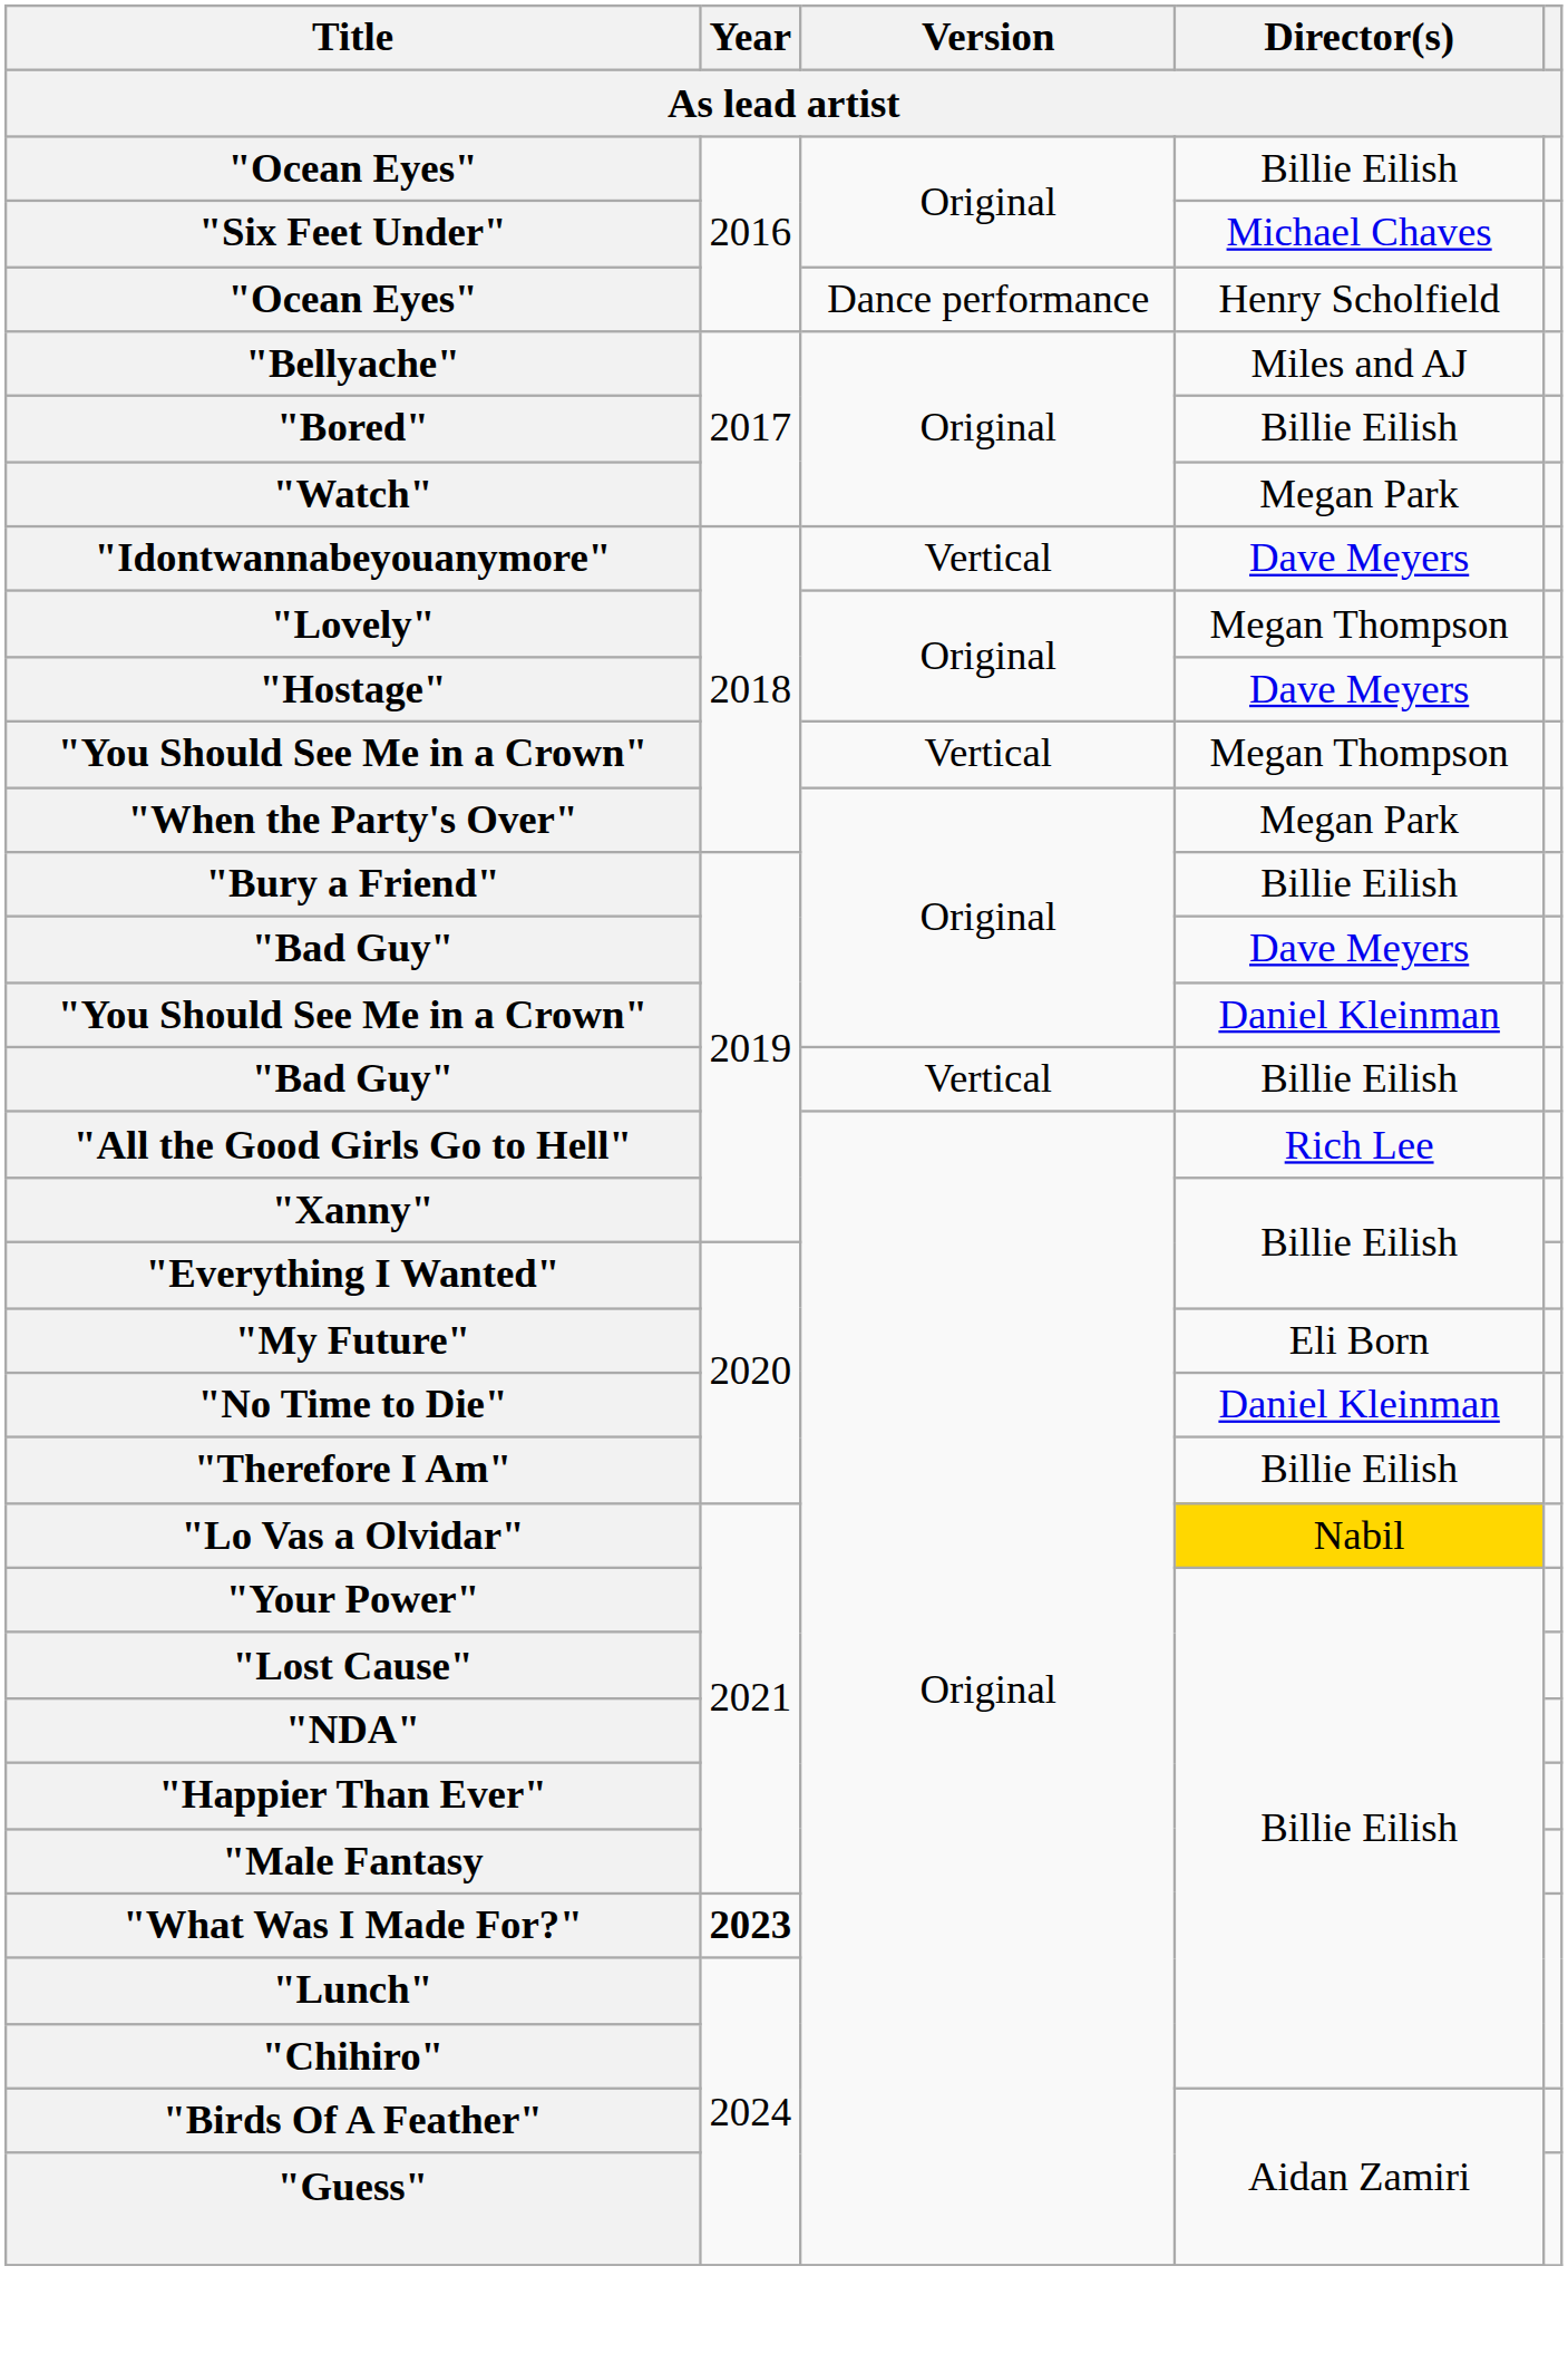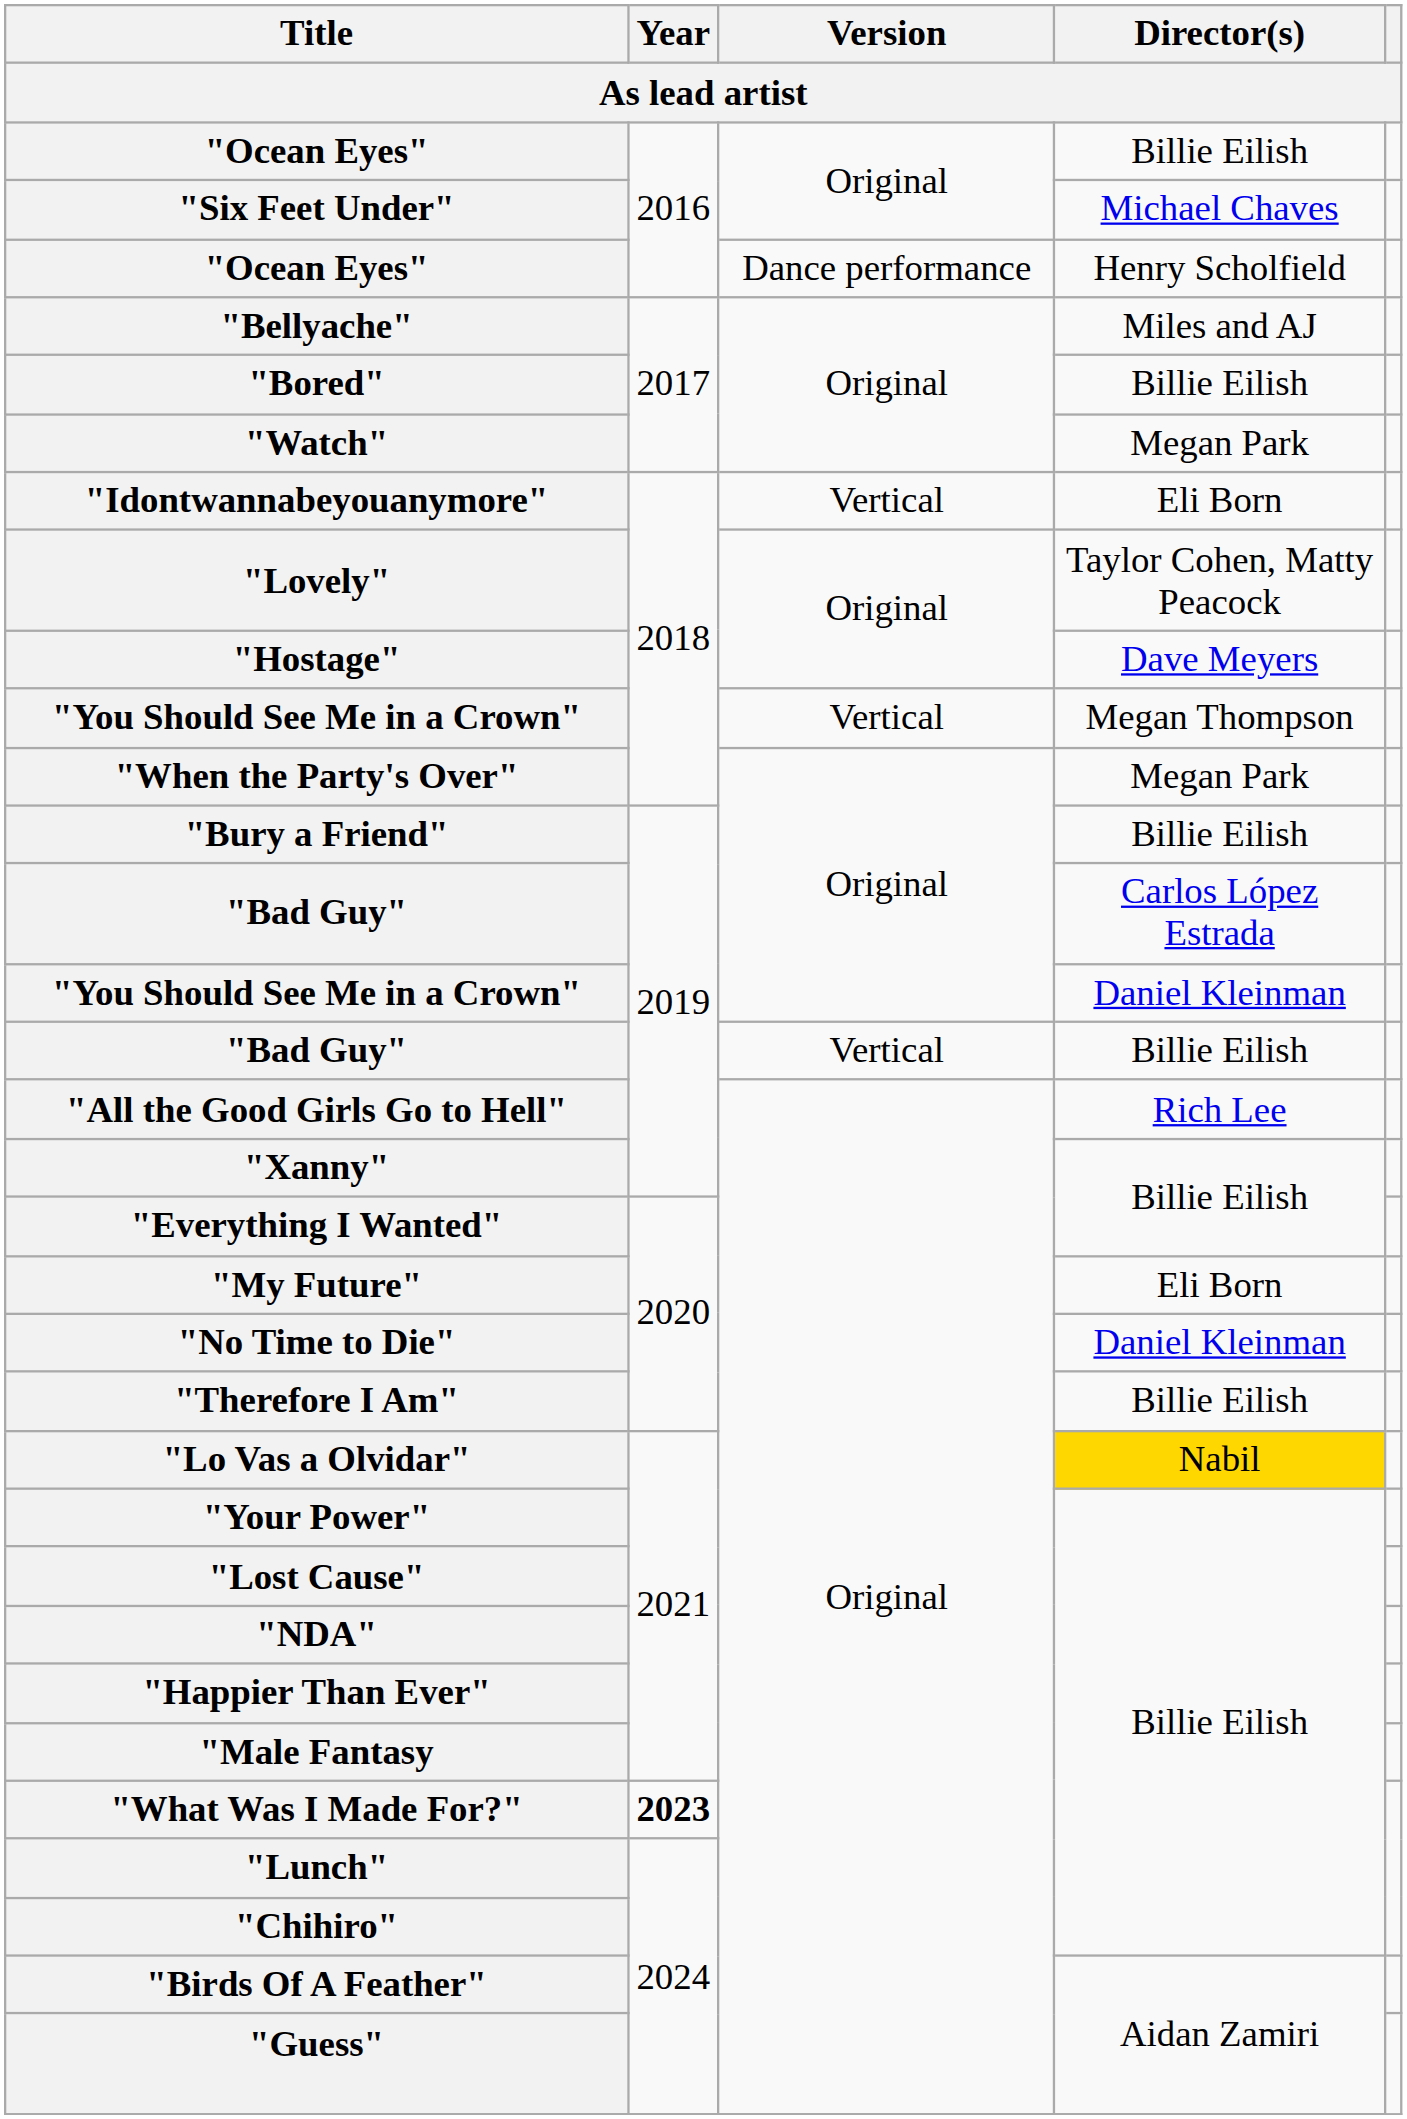 <table class="wikitable plainrowheaders" style="text-align:center;">
 <tr>
 <th scope="col" style="width:20em;">Title</th>
 <th scope="col">Year</th>
 <th scope="col" style="width:12em;">Version</th>
 <th scope="col" style="width:12em;">Director(s)</th>
 <th scope="col"></th>
 </tr>
 <tr>
 <th scope="col" colspan="5">As lead artist</th>
 </tr>
 <tr>
 <th scope="row">"Ocean Eyes" </th>
 <td rowspan="3">2016</td>
 <td rowspan="2">Original</td>
 <td>Billie Eilish</td>
 <td></td>
 </tr>
 <tr>
 <th scope="row">"Six Feet Under" </th>
 <td><a href='#'>Michael Chaves</a></td>
 <td></td>
 </tr>
 <tr>
 <th scope="row">"Ocean Eyes" </th>
 <td>Dance performance</td>
 <td>Henry Scholfield</td>
 <td></td>
 </tr>
 <tr>
 <th scope="row">"Bellyache" </th>
 <td rowspan="3">2017</td>
 <td rowspan="3">Original</td>
 <td>Miles and AJ</td>
 <td></td>
 </tr>
 <tr>
 <th scope="row">"Bored" </th>
 <td>Billie Eilish</td>
 <td></td>
 </tr>
 <tr>
 <th scope="row">"Watch" </th>
 <td>Megan Park</td>
 <td></td>
 </tr>
 <tr>
 <th scope="row">"Idontwannabeyouanymore" </th>
 <td rowspan="5">2018</td>
 <td>Vertical</td>
-<td><a href='#'>Dave Meyers</a></td>
+<td>Eli Born</td>
 <td></td>
 </tr>
 <tr>
 <th scope="row">"Lovely"<br></th>
 <td rowspan="2">Original</td>
-<td>Megan Thompson</td>
+<td>Taylor Cohen, Matty Peacock</td>
 <td></td>
 </tr>
 <tr>
 <th scope="row">"Hostage" </th>
 <td><a href='#'>Dave Meyers</a></td>
 <td></td>
 </tr>
 <tr>
 <th scope="row">"You Should See Me in a Crown" </th>
 <td>Vertical</td>
 <td>Megan Thompson</td>
 <td></td>
 </tr>
 <tr>
 <th scope="row">"When the Party's Over" </th>
 <td rowspan="4">Original</td>
 <td>Megan Park</td>
 <td></td>
 </tr>
 <tr>
 <th scope="row">"Bury a Friend" </th>
 <td rowspan="6">2019</td>
 <td>Billie Eilish</td>
 <td></td>
 </tr>
 <tr>
 <th scope="row">"Bad Guy" </th>
-<td><a href='#'>Dave Meyers</a></td>
+<td><a href='#'>Carlos López Estrada</a></td>
 <td></td>
 </tr>
 <tr>
 <th scope="row">"You Should See Me in a Crown" </th>
 <td><a href='#'>Daniel Kleinman</a></td>
 <td></td>
 </tr>
 <tr>
 <th scope="row">"Bad Guy" </th>
 <td>Vertical</td>
 <td>Billie Eilish</td>
 <td></td>
 </tr>
 <tr>
 <th scope="row">"All the Good Girls Go to Hell" </th>
 <td rowspan="17">Original</td>
 <td><a href='#'>Rich Lee</a></td>
 <td></td>
 </tr>
 <tr>
 <th scope="row">"Xanny" </th>
 <td rowspan="2">Billie Eilish</td>
 <td></td>
 </tr>
 <tr>
 <th scope="row">"Everything I Wanted" </th>
 <td rowspan="4">2020</td>
 <td></td>
 </tr>
 <tr>
 <th scope="row">"My Future" </th>
 <td>Eli Born</td>
 <td></td>
 </tr>
 <tr>
 <th scope="row">"No Time to Die" </th>
 <td><a href='#'>Daniel Kleinman</a></td>
 <td></td>
 </tr>
 <tr>
 <th scope="row">"Therefore I Am" </th>
 <td>Billie Eilish</td>
 <td></td>
 </tr>
 <tr>
 <th scope="row">"Lo Vas a Olvidar"<br></th>
 <td rowspan="6">2021</td>
 <td style="background: gold;">Nabil</td>
 <td></td>
 </tr>
 <tr>
 <th scope="row">"Your Power" </th>
 <td rowspan="8">Billie Eilish</td>
 <td></td>
 </tr>
 <tr>
 <th scope="row">"Lost Cause" </th>
 <td></td>
 </tr>
 <tr>
 <th scope="row">"NDA" </th>
 <td></td>
 </tr>
 <tr>
 <th scope="row">"Happier Than Ever" </th>
 <td></td>
 </tr>
 <tr>
 <th scope="row">"Male Fantasy<br></th>
 <td></td>
 </tr>
 <tr>
 <th scope="row">"What Was I Made For?"<br></th>
 <td><strong>2023</strong></td>
 </tr>
 <tr>
 <th scope="row">"Lunch"<br></th>
 <td rowspan="4">2024</td>
 </tr>
 <tr>
 <th scope="row">"Chihiro"<br></th>
 </tr>
 <tr>
 <th scope="row">"Birds Of A Feather"<br></th>
 <td rowspan="2">Aidan Zamiri</td>
 <td></td>
 </tr>
 <tr>
 <th scope="row">"Guess"<br><br></th>
 </tr>
 <tr>
 </tr>
 </table>
